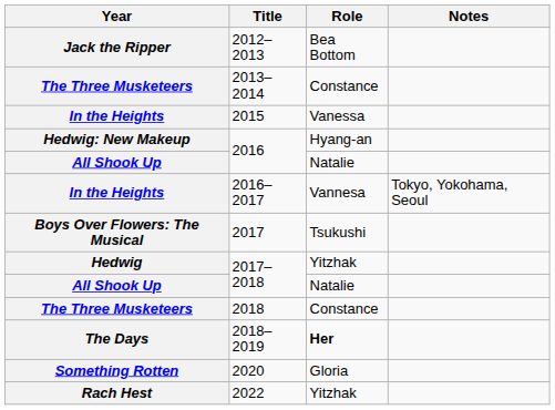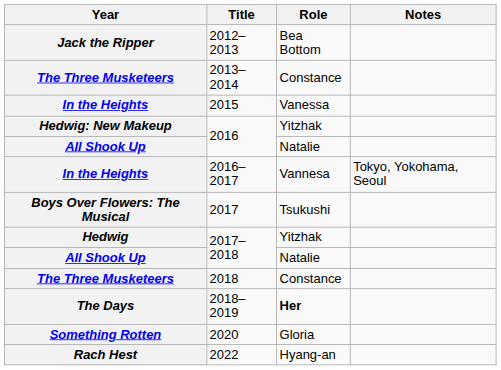 <table class="wikitable  plainrowheaders">
 <tr>
 <th>Year</th>
 <th>Title</th>
 <th>Role</th>
 <th>Notes</th>
 </tr>
 <tr>
 <th scope=row><em>Jack the Ripper</em></th>
 <td>2012–2013</td>
 <td>Bea Bottom</td>
 <td></td>
 </tr>
 <tr>
 <th scope=row><em><a href='#'>The Three Musketeers</a></em></th>
 <td>2013–2014</td>
 <td>Constance</td>
 <td></td>
 </tr>
 <tr>
 <th scope=row><em><a href='#'>In the Heights</a></em></th>
 <td>2015</td>
 <td>Vanessa</td>
 <td></td>
 </tr>
 <tr>
 <th scope=row><em>Hedwig: New Makeup</em></th>
 <td rowspan="2">2016</td>
-<td>Hyang-an</td>
+<td>Yitzhak</td>
 <td></td>
 </tr>
 <tr>
 <th scope=row><em><a href='#'>All Shook Up</a></em></th>
 <td>Natalie</td>
 <td></td>
 </tr>
 <tr>
 <th scope=row><em><a href='#'>In the Heights</a></em></th>
 <td>2016–2017</td>
 <td>Vannesa</td>
 <td>Tokyo, Yokohama, Seoul</td>
 </tr>
 <tr>
 <th scope=row><em>Boys Over Flowers: The Musical</em></th>
 <td>2017</td>
 <td>Tsukushi</td>
 <td></td>
 </tr>
 <tr>
 <th scope=row><em>Hedwig</em></th>
 <td rowspan="2">2017–2018</td>
 <td>Yitzhak</td>
 <td></td>
 </tr>
 <tr>
 <th scope=row><em><a href='#'>All Shook Up</a></em></th>
 <td>Natalie</td>
 <td></td>
 </tr>
 <tr>
 <th scope=row><em><a href='#'>The Three Musketeers</a></em></th>
 <td>2018</td>
 <td>Constance</td>
 <td></td>
 </tr>
 <tr>
 <th scope=row><em>The Days</em></th>
 <td>2018–2019</td>
 <td><strong>Her</strong></td>
 <td></td>
 </tr>
 <tr>
 <th scope="row"><em><a href='#'>Something Rotten</a></em></th>
 <td>2020</td>
 <td>Gloria</td>
 <td></td>
 </tr>
 <tr>
 <th scope="row"><em>Rach Hest</em></th>
 <td>2022</td>
-<td>Yitzhak</td>
+<td>Hyang-an</td>
 <td></td>
 </tr>
 </table>
